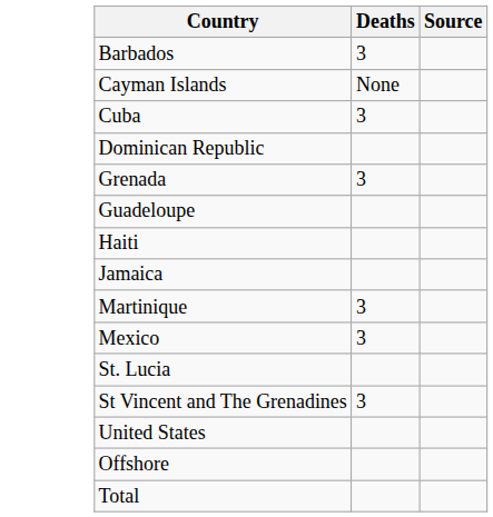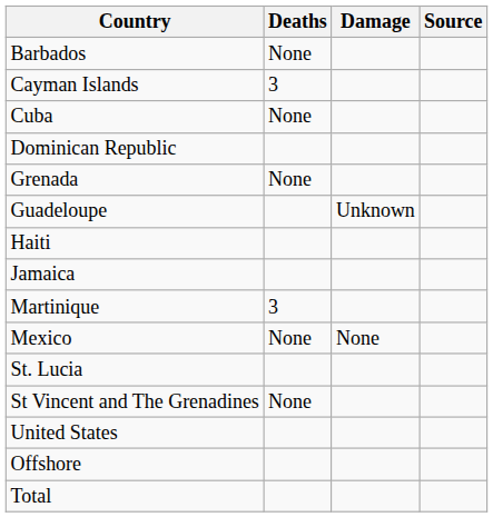 <table class="wikitable sortable" align="right">
 <tr>
 <th>Country</th>
 <th>Deaths</th>
+<th>Damage</th>
 <th>Source</th>
 </tr>
 <tr>
 <td>Barbados</td>
-<td>3</td>
+<td> None</td>
+<td></td>
 <td></td>
 </tr>
 <tr>
 <td>Cayman Islands</td>
-<td> None</td>
+<td>3</td>
+<td></td>
 <td></td>
 </tr>
 <tr>
 <td>Cuba</td>
-<td>3</td>
+<td> None</td>
+<td></td>
 <td></td>
 </tr>
 <tr>
 <td>Dominican Republic</td>
 <td></td>
 <td></td>
+<td></td>
 </tr>
 <tr>
 <td>Grenada</td>
-<td>3</td>
+<td> None</td>
+<td></td>
 <td></td>
 </tr>
 <tr>
 <td>Guadeloupe</td>
 <td></td>
+<td>Unknown</td>
 <td></td>
 </tr>
 <tr>
 <td>Haiti</td>
+<td></td>
 <td></td>
 <td></td>
 </tr>
 <tr>
 <td>Jamaica</td>
 <td></td>
 <td></td>
+<td></td>
 </tr>
 <tr>
 <td>Martinique</td>
 <td>3</td>
 <td></td>
+<td></td>
 </tr>
 <tr>
 <td>Mexico</td>
-<td>3</td>
+<td> None</td>
+<td> None</td>
 <td></td>
 </tr>
 <tr>
 <td>St. Lucia</td>
 <td></td>
 <td></td>
+<td></td>
 </tr>
 <tr>
 <td>St Vincent and The Grenadines</td>
-<td>3</td>
+<td> None</td>
+<td></td>
 <td></td>
 </tr>
 <tr>
 <td>United States</td>
+<td></td>
 <td></td>
 <td></td>
 </tr>
 <tr>
 <td>Offshore</td>
 <td></td>
 <td></td>
+<td></td>
 </tr>
 <tr class="sortbottom">
 <td>Total</td>
 <td></td>
 <td></td>
+<td></td>
 </tr>
 </table>
